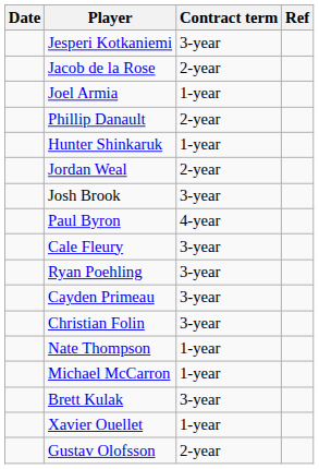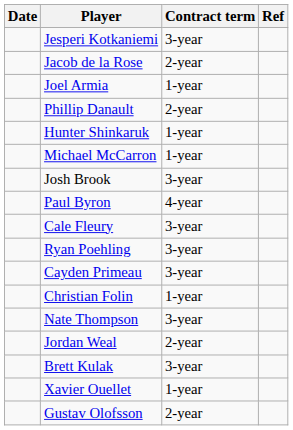 <table class="wikitable">
 <tr>
 <th>Date</th>
 <th>Player</th>
 <th>Contract term</th>
 <th>Ref</th>
 </tr>
 <tr>
 <td></td>
 <td><a href='#'>Jesperi Kotkaniemi</a></td>
 <td>3-year</td>
 <td></td>
 </tr>
 <tr>
 <td></td>
 <td><a href='#'>Jacob de la Rose</a></td>
 <td>2-year</td>
 <td></td>
 </tr>
 <tr>
 <td></td>
 <td><a href='#'>Joel Armia</a></td>
 <td>1-year</td>
 <td></td>
 </tr>
 <tr>
 <td></td>
 <td><a href='#'>Phillip Danault</a></td>
 <td>2-year</td>
 <td></td>
 </tr>
 <tr>
 <td></td>
 <td><a href='#'>Hunter Shinkaruk</a></td>
 <td>1-year</td>
 <td></td>
 </tr>
 <tr>
 <td></td>
-<td><a href='#'>Jordan Weal</a></td>
-<td>2-year</td>
+<td><a href='#'>Michael McCarron</a></td>
+<td>1-year</td>
 <td></td>
 </tr>
 <tr>
 <td></td>
 <td>Josh Brook</td>
 <td>3-year</td>
 <td></td>
 </tr>
 <tr>
 <td></td>
 <td><a href='#'>Paul Byron</a></td>
 <td>4-year</td>
 <td></td>
 </tr>
 <tr>
 <td></td>
 <td><a href='#'>Cale Fleury</a></td>
 <td>3-year</td>
 <td></td>
 </tr>
 <tr>
 <td></td>
 <td><a href='#'>Ryan Poehling</a></td>
 <td>3-year</td>
 <td></td>
 </tr>
 <tr>
 <td></td>
 <td><a href='#'>Cayden Primeau</a></td>
 <td>3-year</td>
 <td></td>
 </tr>
 <tr>
 <td></td>
 <td><a href='#'>Christian Folin</a></td>
+<td>1-year</td>
+<td></td>
+</tr>
+<tr>
+<td></td>
+<td><a href='#'>Nate Thompson</a></td>
 <td>3-year</td>
 <td></td>
 </tr>
 <tr>
 <td></td>
-<td><a href='#'>Nate Thompson</a></td>
-<td>1-year</td>
-<td></td>
-</tr>
-<tr>
-<td></td>
-<td><a href='#'>Michael McCarron</a></td>
-<td>1-year</td>
+<td><a href='#'>Jordan Weal</a></td>
+<td>2-year</td>
 <td></td>
 </tr>
 <tr>
 <td></td>
 <td><a href='#'>Brett Kulak</a></td>
 <td>3-year</td>
 <td></td>
 </tr>
 <tr>
 <td></td>
 <td><a href='#'>Xavier Ouellet</a></td>
 <td>1-year</td>
 <td></td>
 </tr>
 <tr>
 <td></td>
 <td><a href='#'>Gustav Olofsson</a></td>
 <td>2-year</td>
 <td></td>
 </tr>
 </table>
